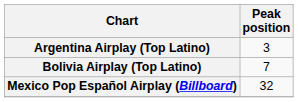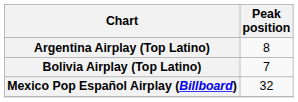 <table class="wikitable plainrowheaders" style="text-align:center;">
 <tr>
 <th style="text-align:center;">Chart</th>
 <th style="text-align:center;">Peak<br>position</th>
 </tr>
 <tr>
 <th scope="row">Argentina Airplay (Top Latino)</th>
-<td>3</td>
+<td>8</td>
 </tr>
 <tr>
 <th scope="row">Bolivia Airplay (Top Latino)</th>
 <td>7</td>
 </tr>
 <tr>
 <th scope="row">Mexico Pop Español Airplay (<em><a href='#'>Billboard</a></em>)</th>
 <td>32</td>
 </tr>
 <tr>
 </tr>
 </table>
